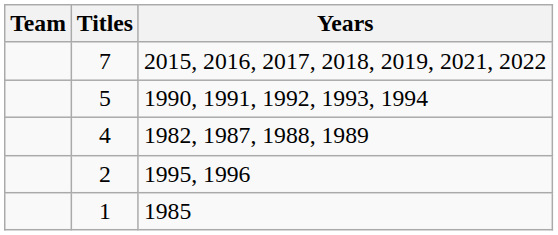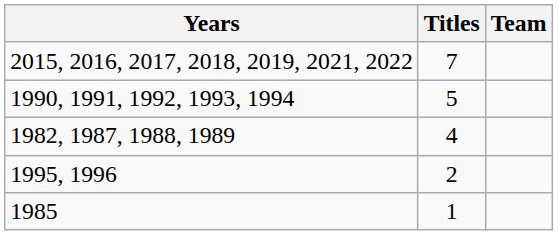 <table class="wikitable sortable" style="text-align:center">
 <tr>
+<th>Years</th>
+<th>Titles</th>
 <th>Team</th>
-<th>Titles</th>
-<th>Years</th>
 </tr>
 <tr>
+<td align=left>2015, 2016, 2017, 2018, 2019, 2021, 2022</td>
+<td>7</td>
 <td style=><em></em></td>
-<td>7</td>
-<td align=left>2015, 2016, 2017, 2018, 2019, 2021, 2022</td>
 </tr>
 <tr>
+<td align=left>1990, 1991, 1992, 1993, 1994</td>
+<td>5</td>
 <td style=><em></em></td>
-<td>5</td>
-<td align=left>1990, 1991, 1992, 1993, 1994</td>
 </tr>
 <tr>
+<td align=left>1982, 1987, 1988, 1989</td>
+<td>4</td>
 <td style=><em></em></td>
-<td>4</td>
-<td align=left>1982, 1987, 1988, 1989</td>
 </tr>
 <tr>
+<td align=left>1995, 1996</td>
+<td>2</td>
 <td style=><em></em></td>
-<td>2</td>
-<td align=left>1995, 1996</td>
 </tr>
 <tr>
+<td align=left>1985</td>
+<td>1</td>
 <td style=><em></em></td>
-<td>1</td>
-<td align=left>1985</td>
 </tr>
 </table>
